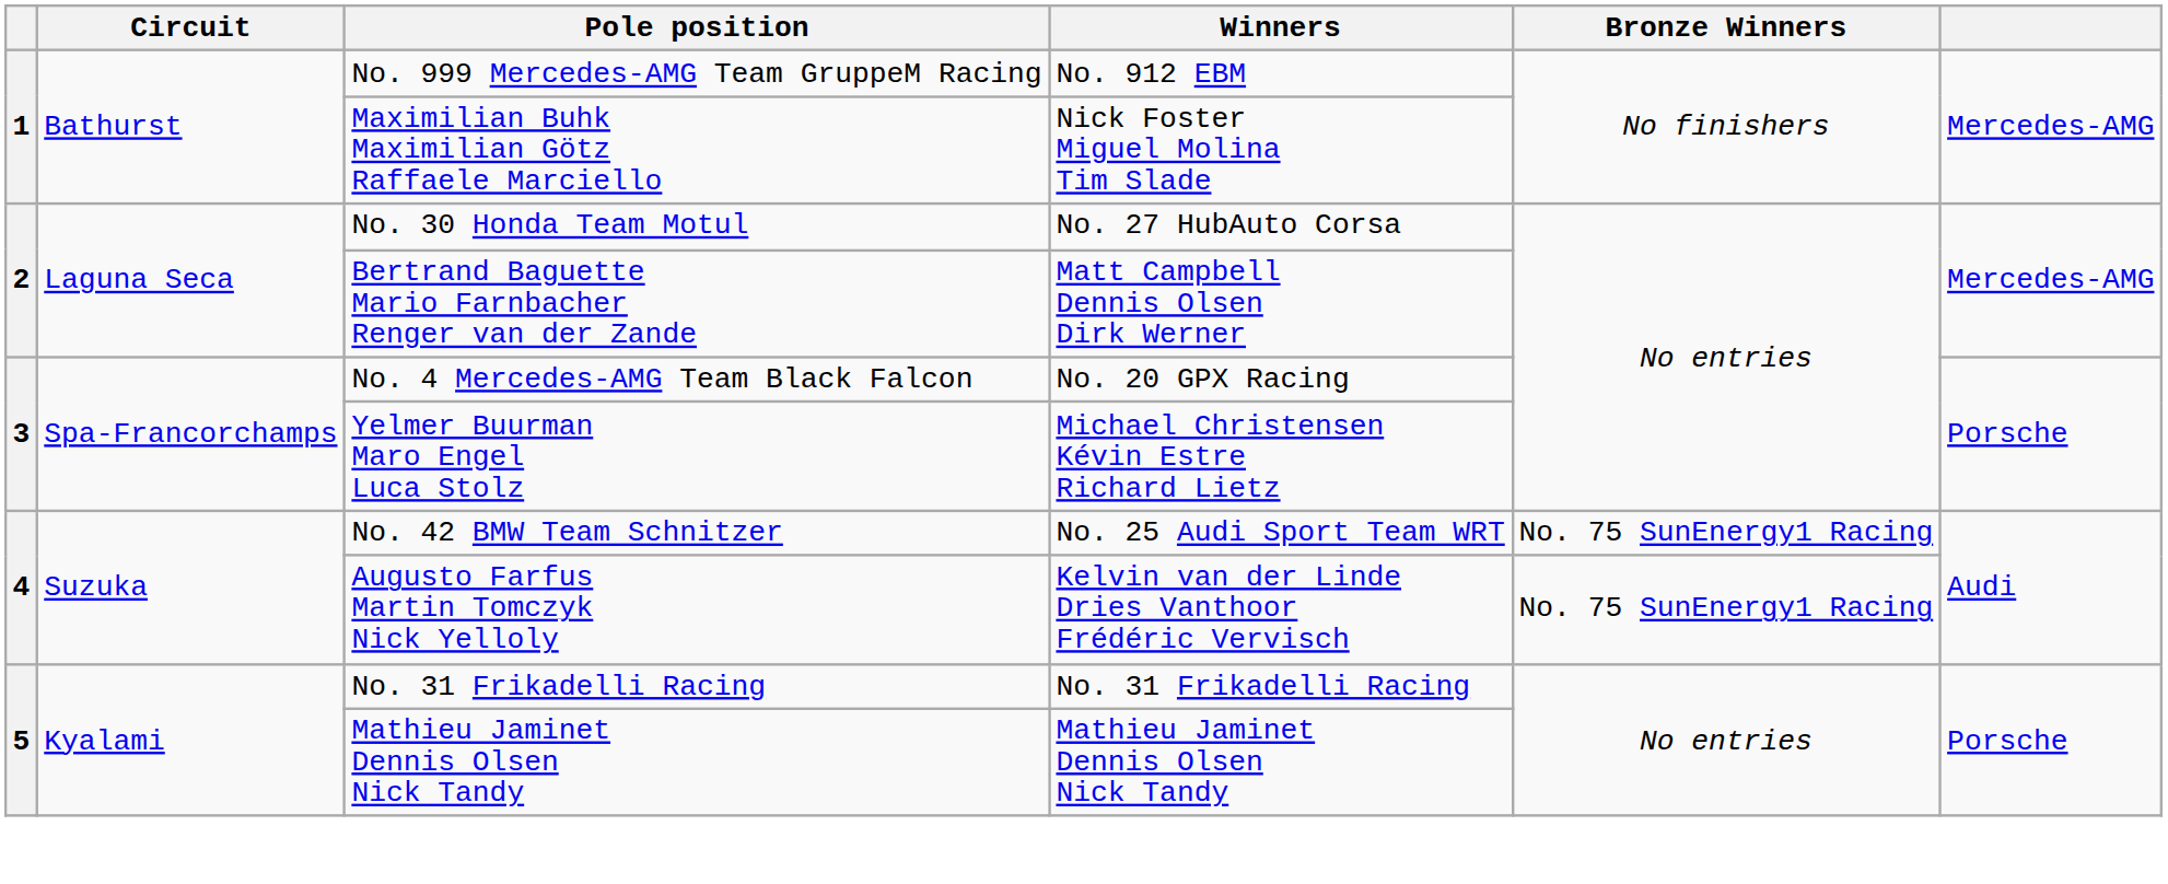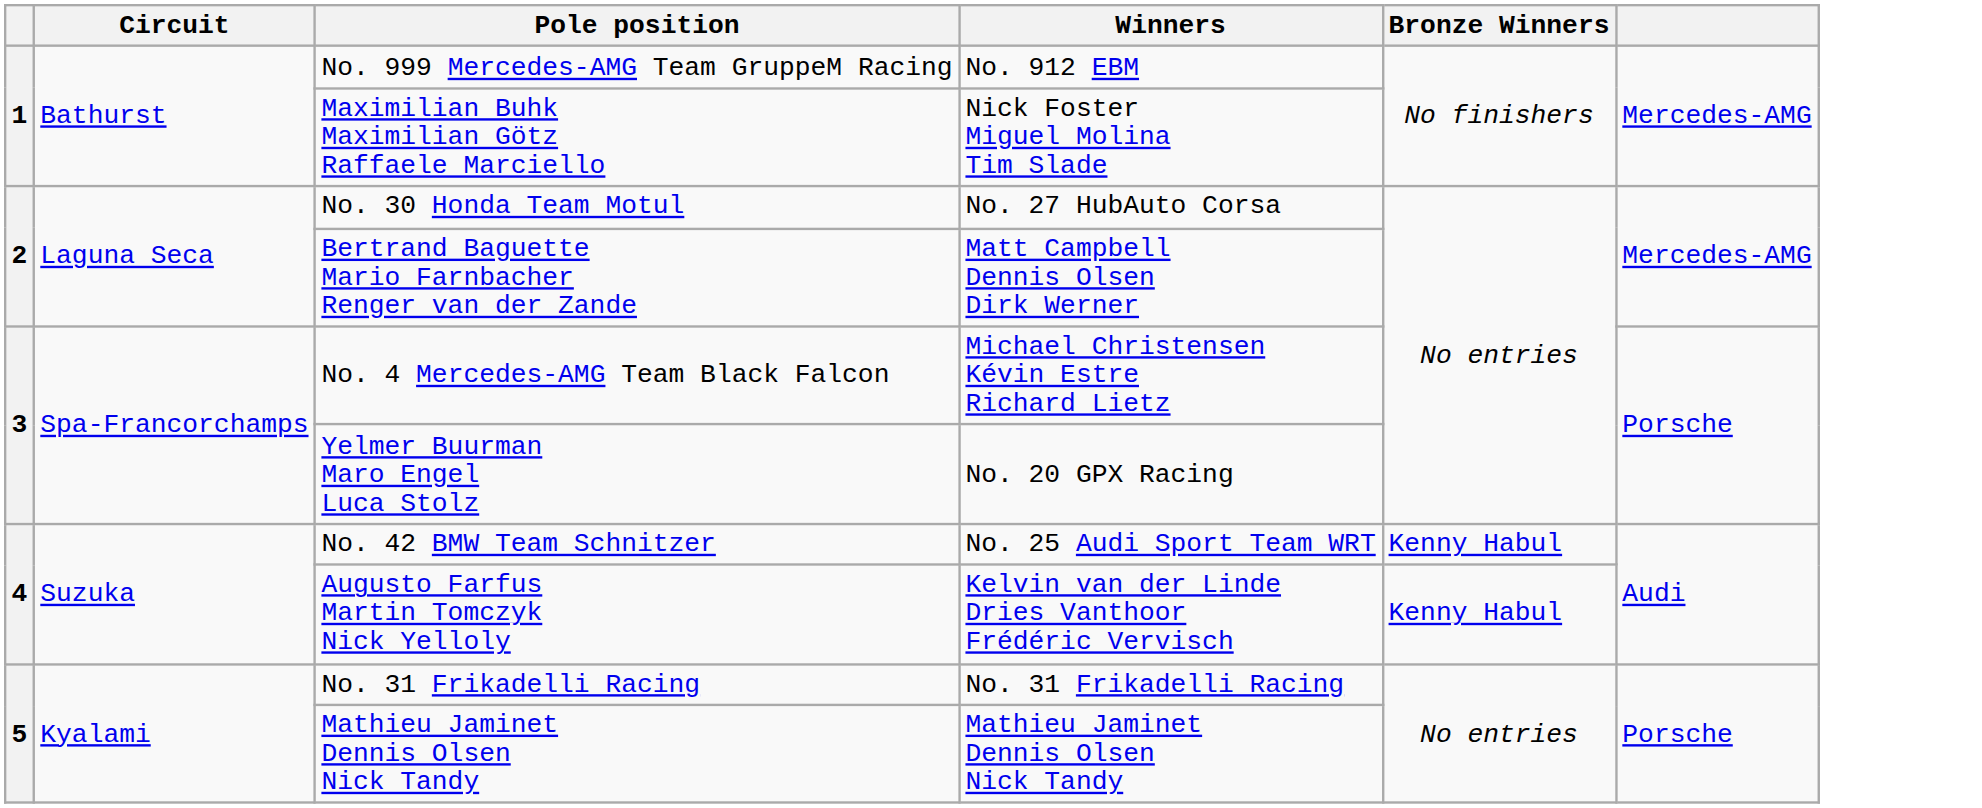 <table class="wikitable" style="font-size: 85%;">
 <tr>
 <th></th>
 <th>Circuit</th>
 <th>Pole position</th>
 <th> Winners</th>
 <th>Bronze Winners</th>
 <th></th>
 </tr>
 <tr>
 <th rowspan=2>1</th>
 <td rowspan=2> <a href='#'>Bathurst</a></td>
 <td> No. 999 <a href='#'>Mercedes-AMG</a> Team GruppeM Racing</td>
 <td> No. 912 <a href='#'>EBM</a></td>
 <td rowspan="2" align="center"><em>No finishers</em></td>
 <td rowspan=2><a href='#'>Mercedes-AMG</a></td>
 </tr>
 <tr>
 <td> <a href='#'>Maximilian Buhk</a><br> <a href='#'>Maximilian Götz</a><br> <a href='#'>Raffaele Marciello</a></td>
 <td> Nick Foster<br> <a href='#'>Miguel Molina</a><br> <a href='#'>Tim Slade</a></td>
 </tr>
 <tr>
 <th rowspan=2>2</th>
 <td rowspan=2> <a href='#'>Laguna Seca</a></td>
 <td> No. 30 <a href='#'>Honda Team Motul</a></td>
 <td> No. 27 HubAuto Corsa</td>
 <td rowspan="4" align="center"><em>No entries</em></td>
 <td rowspan=2><a href='#'>Mercedes-AMG</a></td>
 </tr>
 <tr>
 <td> <a href='#'>Bertrand Baguette</a><br> <a href='#'>Mario Farnbacher</a><br> <a href='#'>Renger van der Zande</a></td>
 <td> <a href='#'>Matt Campbell</a><br> <a href='#'>Dennis Olsen</a><br> <a href='#'>Dirk Werner</a></td>
 </tr>
 <tr>
 <th rowspan=2>3</th>
 <td rowspan=2> <a href='#'>Spa-Francorchamps</a></td>
 <td> No. 4 <a href='#'>Mercedes-AMG</a> Team Black Falcon</td>
-<td> No. 20 GPX Racing</td>
+<td> <a href='#'>Michael Christensen</a><br> <a href='#'>Kévin Estre</a><br> <a href='#'>Richard Lietz</a></td>
 <td rowspan=2><a href='#'>Porsche</a></td>
 </tr>
 <tr>
 <td> <a href='#'>Yelmer Buurman</a><br> <a href='#'>Maro Engel</a><br> <a href='#'>Luca Stolz</a></td>
-<td> <a href='#'>Michael Christensen</a><br> <a href='#'>Kévin Estre</a><br> <a href='#'>Richard Lietz</a></td>
+<td> No. 20 GPX Racing</td>
 </tr>
 <tr>
 <th rowspan=2>4</th>
 <td rowspan=2> <a href='#'>Suzuka</a></td>
 <td> No. 42 <a href='#'>BMW Team Schnitzer</a></td>
 <td> No. 25 <a href='#'>Audi Sport Team WRT</a></td>
-<td> No. 75 <a href='#'>SunEnergy1 Racing</a></td>
+<td> <a href='#'>Kenny Habul</a></td>
 <td rowspan=2><a href='#'>Audi</a></td>
 </tr>
 <tr>
 <td> <a href='#'>Augusto Farfus</a><br> <a href='#'>Martin Tomczyk</a><br> <a href='#'>Nick Yelloly</a></td>
 <td> <a href='#'>Kelvin van der Linde</a><br> <a href='#'>Dries Vanthoor</a><br> <a href='#'>Frédéric Vervisch</a></td>
-<td> No. 75 <a href='#'>SunEnergy1 Racing</a></td>
+<td> <a href='#'>Kenny Habul</a></td>
 </tr>
 <tr>
 <th rowspan=2>5</th>
 <td rowspan=2> <a href='#'>Kyalami</a></td>
 <td> No. 31 <a href='#'>Frikadelli Racing</a></td>
 <td> No. 31 <a href='#'>Frikadelli Racing</a></td>
 <td rowspan=2 align=center><em>No entries</em></td>
 <td rowspan=2><a href='#'>Porsche</a></td>
 </tr>
 <tr>
 <td> <a href='#'>Mathieu Jaminet</a><br> <a href='#'>Dennis Olsen</a><br> <a href='#'>Nick Tandy</a></td>
 <td> <a href='#'>Mathieu Jaminet</a><br> <a href='#'>Dennis Olsen</a><br> <a href='#'>Nick Tandy</a></td>
 </tr>
 </table>
